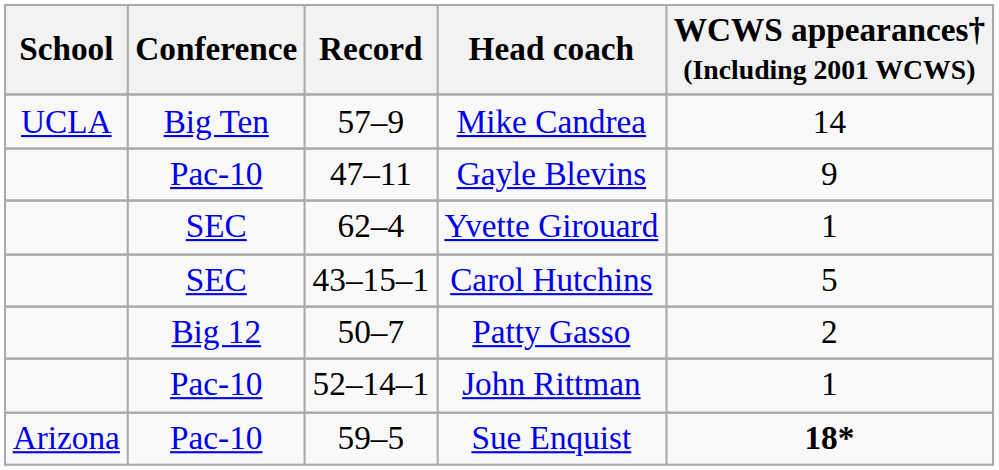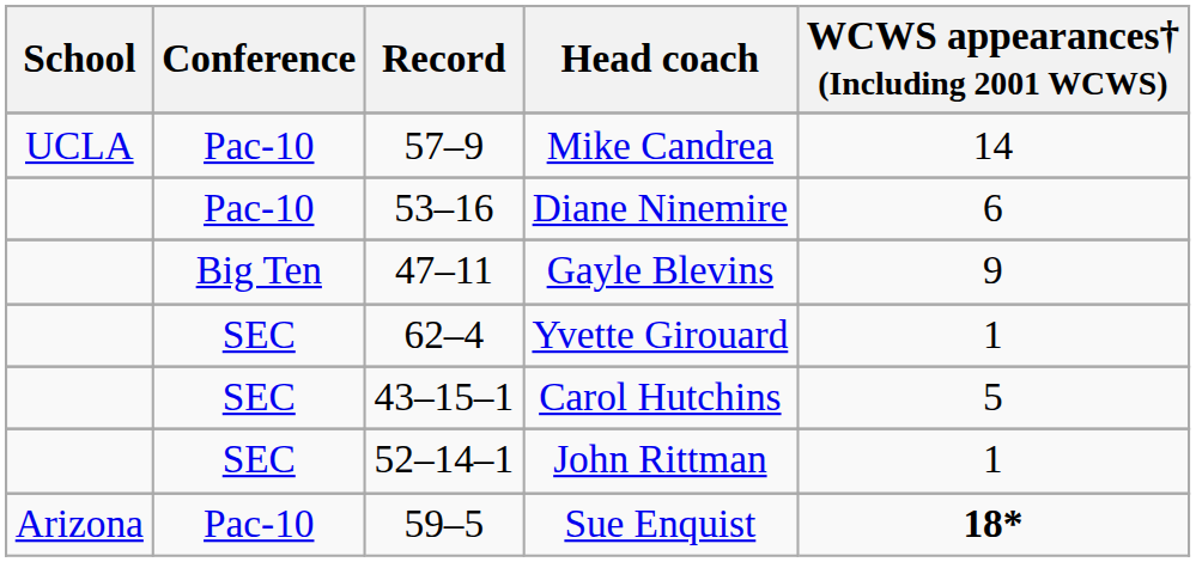 <table class="wikitable">
 <tr>
 <th>School</th>
 <th>Conference</th>
 <th>Record</th>
 <th>Head coach</th>
 <th>WCWS appearances†<br><small> (Including 2001 WCWS)</small></th>
 </tr>
 <tr>
 </tr>
 <tr align=center>
 <td><a href='#'>UCLA</a></td>
-<td><a href='#'>Big Ten</a></td>
+<td><a href='#'>Pac-10</a></td>
 <td>57–9</td>
 <td><a href='#'>Mike Candrea</a></td>
 <td>14</td>
 </tr>
 <tr>
 </tr>
+<tr align=center>
+<td></td>
+<td><a href='#'>Pac-10</a></td>
+<td>53–16</td>
+<td><a href='#'>Diane Ninemire</a></td>
+<td>6</td>
+</tr>
 <tr>
 </tr>
 <tr align=center>
 <td></td>
-<td><a href='#'>Pac-10</a></td>
+<td><a href='#'>Big Ten</a></td>
 <td>47–11</td>
 <td><a href='#'>Gayle Blevins</a></td>
 <td>9</td>
 </tr>
 <tr>
 </tr>
 <tr align=center>
 <td></td>
 <td><a href='#'>SEC</a></td>
 <td>62–4</td>
 <td><a href='#'>Yvette Girouard</a></td>
 <td>1</td>
 </tr>
 <tr>
 </tr>
 <tr align=center>
 <td></td>
 <td><a href='#'>SEC</a></td>
 <td>43–15–1</td>
 <td><a href='#'>Carol Hutchins</a></td>
 <td>5</td>
 </tr>
 <tr>
 </tr>
-<tr align=center>
-<td></td>
-<td><a href='#'>Big 12</a></td>
-<td>50–7</td>
-<td><a href='#'>Patty Gasso</a></td>
-<td>2</td>
-</tr>
 <tr>
 </tr>
 <tr align=center>
 <td></td>
-<td><a href='#'>Pac-10</a></td>
+<td><a href='#'>SEC</a></td>
 <td>52–14–1</td>
 <td><a href='#'>John Rittman</a></td>
 <td>1</td>
 </tr>
 <tr>
 </tr>
 <tr align=center>
 <td><a href='#'>Arizona</a></td>
 <td><a href='#'>Pac-10</a></td>
 <td>59–5</td>
 <td><a href='#'>Sue Enquist</a></td>
 <td><strong>18*</strong></td>
 </tr>
 </table>
